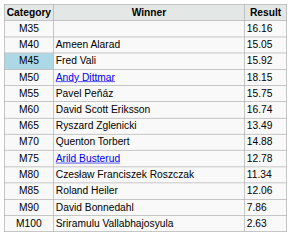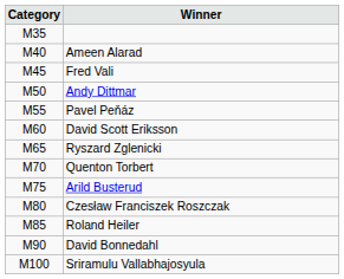 <table class="wikitable" width=35%>
 <tr>
 <td width=15% align="center" bgcolor=#E3E7E6><strong>Category</strong></td>
 <td align="center" bgcolor=#E3E7E6> <strong>Winner</strong></td>
-<td width=15% align="center" bgcolor=#E3E7E6><strong>Result</strong></td>
 </tr>
 <tr>
 <td align="center">M35</td>
 <td> </td>
-<td>16.16</td>
 </tr>
 <tr>
 <td align="center">M40</td>
 <td> Ameen Alarad</td>
-<td>15.05</td>
 </tr>
 <tr>
-<td align="center" style="background: lightblue;">M45</td>
+<td align="center">M45</td>
 <td> Fred Vali</td>
-<td>15.92</td>
 </tr>
 <tr>
 <td align="center">M50</td>
 <td> <a href='#'>Andy Dittmar</a></td>
-<td>18.15</td>
 </tr>
 <tr>
 <td align="center">M55</td>
 <td> Pavel Peňáz</td>
-<td>15.75</td>
 </tr>
 <tr>
 <td align="center">M60</td>
 <td> David Scott Eriksson</td>
-<td>16.74</td>
 </tr>
 <tr>
 <td align="center">M65</td>
 <td> Ryszard Zglenicki</td>
-<td>13.49</td>
 </tr>
 <tr>
 <td align="center">M70</td>
 <td> Quenton Torbert</td>
-<td>14.88</td>
 </tr>
 <tr>
 <td align="center">M75</td>
 <td> <a href='#'>Arild Busterud</a></td>
-<td>12.78</td>
 </tr>
 <tr>
 <td align="center">M80</td>
 <td> Czesław Franciszek Roszczak</td>
-<td>11.34</td>
 </tr>
 <tr>
 <td align="center">M85</td>
 <td> Roland Heiler</td>
-<td>12.06</td>
 </tr>
 <tr>
 <td align="center">M90</td>
 <td> David Bonnedahl</td>
-<td>7.86</td>
 </tr>
 <tr>
 <td align="center">M100</td>
 <td> Sriramulu Vallabhajosyula</td>
-<td>2.63</td>
 </tr>
 </table>
